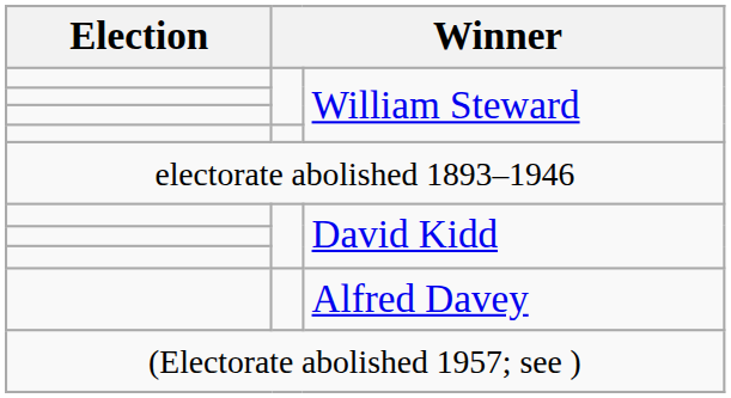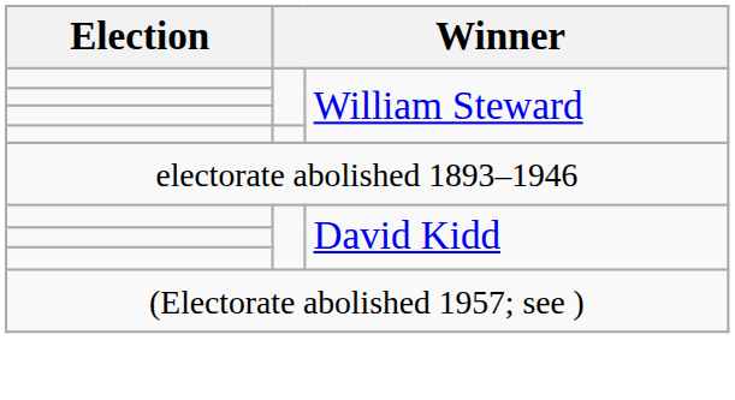 <table class=wikitable>
 <tr>
 <th width=100>Election</th>
 <th width=175 colspan=2>Winner</th>
 </tr>
 <tr>
 <td></td>
 <td rowspan=3 width=5 bgcolor=></td>
 <td rowspan=4><a href='#'>William Steward</a></td>
 </tr>
 <tr>
 <td></td>
 </tr>
 <tr>
 <td></td>
 </tr>
 <tr>
 <td></td>
 <td bgcolor=></td>
 </tr>
 <tr>
 <td colspan=3 align=center><small>electorate abolished 1893–1946</small></td>
 </tr>
 <tr>
 <td></td>
 <td rowspan=3 bgcolor=></td>
 <td rowspan=3><a href='#'>David Kidd</a></td>
 </tr>
 <tr>
 <td></td>
 </tr>
 <tr>
 <td></td>
 </tr>
 <tr>
-<td></td>
-<td bgcolor=></td>
-<td><a href='#'>Alfred Davey</a></td>
-</tr>
-<tr>
 <td colspan=3 align=center><small>(Electorate abolished 1957; see )</small></td>
 </tr>
 </table>
